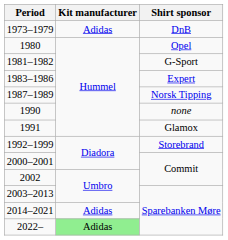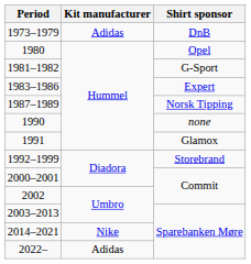 <table class="wikitable" style="text-align:center">
 <tr>
 <th>Period</th>
 <th>Kit manufacturer</th>
 <th>Shirt sponsor</th>
 </tr>
 <tr>
 <td>1973–1979</td>
 <td><a href='#'>Adidas</a></td>
 <td><a href='#'>DnB</a></td>
 </tr>
 <tr>
 <td>1980</td>
 <td rowspan=6><a href='#'>Hummel</a></td>
 <td><a href='#'>Opel</a></td>
 </tr>
 <tr>
 <td>1981–1982</td>
 <td>G-Sport</td>
 </tr>
 <tr>
 <td>1983–1986</td>
 <td><a href='#'>Expert</a></td>
 </tr>
 <tr>
 <td>1987–1989</td>
 <td><a href='#'>Norsk Tipping</a></td>
 </tr>
 <tr>
 <td>1990</td>
 <td><em>none</em></td>
 </tr>
 <tr>
 <td>1991</td>
 <td>Glamox</td>
 </tr>
 <tr>
 <td>1992–1999</td>
 <td rowspan=2><a href='#'>Diadora</a></td>
 <td><a href='#'>Storebrand</a></td>
 </tr>
 <tr>
 <td>2000–2001</td>
 <td rowspan=2>Commit</td>
 </tr>
 <tr>
 <td>2002</td>
 <td rowspan=2><a href='#'>Umbro</a></td>
 </tr>
 <tr>
 <td>2003–2013</td>
 <td rowspan=3><a href='#'>Sparebanken Møre</a></td>
 </tr>
 <tr>
 <td>2014–2021</td>
-<td><a href='#'>Adidas</a></td>
+<td><a href='#'>Nike</a></td>
 </tr>
 <tr>
 <td>2022–</td>
-<td style="background: lightgreen;">Adidas</td>
+<td>Adidas</td>
 </tr>
 </table>
